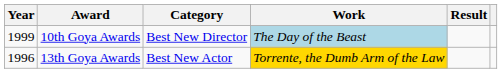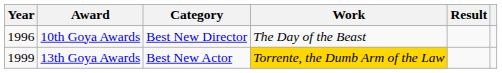 <table class="wikitable sortable plainrowheaders">
 <tr>
 <th>Year</th>
 <th>Award</th>
 <th>Category</th>
 <th>Work</th>
 <th>Result</th>
 <th scope="col" class="unsortable"></th>
 </tr>
 <tr>
-<td rowspan = 1 align = "center">1999</td>
+<td rowspan = 1 align = "center">1996</td>
 <td rowspan = 1><a href='#'>10th Goya Awards</a></td>
 <td><a href='#'>Best New Director</a></td>
-<td style="background: lightblue;"><em>The Day of the Beast</em></td>
+<td><em>The Day of the Beast</em></td>
 <td></td>
 <td align = "center"></td>
 </tr>
 <tr>
-<td rowspan = 1 align = "center">1996</td>
+<td rowspan = 1 align = "center">1999</td>
 <td rowspan=  1><a href='#'>13th Goya Awards</a></td>
 <td><a href='#'>Best New Actor</a></td>
 <td style="background: gold;"><em>Torrente, the Dumb Arm of the Law</em></td>
 <td></td>
 <td align = "center"></td>
 </tr>
 </table>
